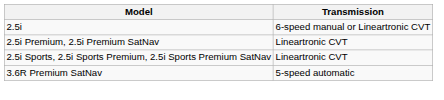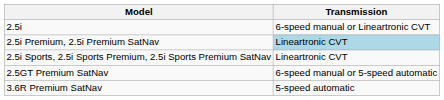 <table class="wikitable">
 <tr>
 <th>Model</th>
 <th>Transmission</th>
 </tr>
 <tr>
 <td>2.5i</td>
 <td>6-speed manual or Lineartronic CVT</td>
 </tr>
 <tr>
 <td>2.5i Premium, 2.5i Premium SatNav</td>
-<td>Lineartronic CVT</td>
+<td style="background: lightblue;">Lineartronic CVT</td>
 </tr>
 <tr>
 <td>2.5i Sports, 2.5i Sports Premium, 2.5i Sports Premium SatNav</td>
 <td>Lineartronic CVT</td>
 </tr>
 <tr>
+<td>2.5GT Premium SatNav</td>
+<td>6-speed manual or 5-speed automatic</td>
+</tr>
+<tr>
 <td>3.6R Premium SatNav</td>
 <td>5-speed automatic</td>
 </tr>
 </table>
